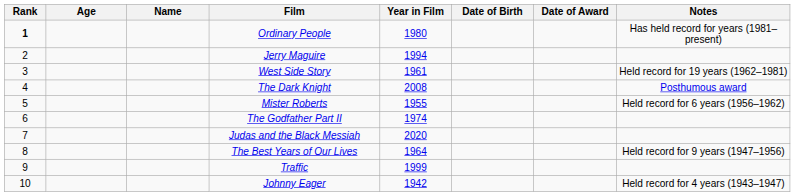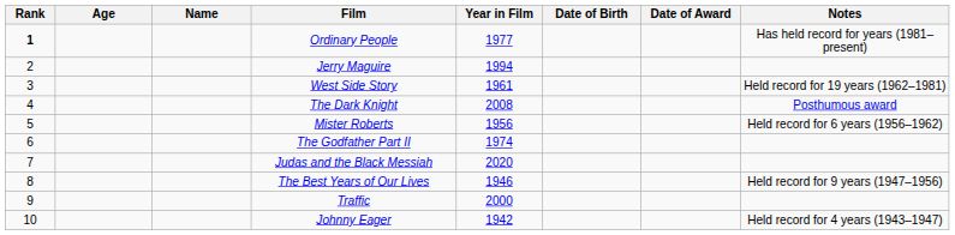 <table class="wikitable sortable" style="text-align: center">
 <tr>
 <th style="width:065px;">Rank</th>
 <th style="width:150px;">Age</th>
 <th style="width:150px;">Name</th>
 <th style="width:325px;">Film</th>
 <th style="width:130px;">Year in Film</th>
 <th style="width:150px;">Date of Birth</th>
 <th style="width:150px;">Date of Award</th>
 <th style="width:325px;">Notes</th>
 </tr>
 <tr>
 <td><strong>1</strong></td>
 <td></td>
 <td></td>
 <td><em><a href='#'>Ordinary People</a></em></td>
-<td><a href='#'>1980</a></td>
+<td><a href='#'>1977</a></td>
 <td></td>
 <td></td>
 <td>Has held record for  years (1981–present)</td>
 </tr>
 <tr>
 <td>2</td>
 <td></td>
 <td></td>
 <td><em><a href='#'>Jerry Maguire</a></em></td>
 <td><a href='#'>1994</a></td>
 <td></td>
 <td></td>
 <td></td>
 </tr>
 <tr>
 <td>3</td>
 <td></td>
 <td></td>
 <td><em><a href='#'>West Side Story</a></em></td>
 <td><a href='#'>1961</a></td>
 <td></td>
 <td></td>
 <td>Held record for 19 years (1962–1981)</td>
 </tr>
 <tr>
 <td>4</td>
 <td></td>
 <td></td>
 <td><em><a href='#'>The Dark Knight</a></em></td>
 <td><a href='#'>2008</a></td>
 <td></td>
 <td></td>
 <td><a href='#'>Posthumous award</a></td>
 </tr>
 <tr>
 <td>5</td>
 <td></td>
 <td></td>
 <td><em><a href='#'>Mister Roberts</a></em></td>
-<td><a href='#'>1955</a></td>
+<td><a href='#'>1956</a></td>
 <td></td>
 <td></td>
 <td>Held record for 6 years (1956–1962)</td>
 </tr>
 <tr>
 <td>6</td>
 <td></td>
 <td></td>
 <td><em><a href='#'>The Godfather Part II</a></em></td>
 <td><a href='#'>1974</a></td>
 <td></td>
 <td></td>
 <td></td>
 </tr>
 <tr>
 <td>7</td>
 <td></td>
 <td></td>
 <td><em><a href='#'>Judas and the Black Messiah</a></em></td>
 <td><a href='#'>2020</a></td>
 <td></td>
 <td></td>
 <td></td>
 </tr>
 <tr>
 <td>8</td>
 <td></td>
 <td></td>
 <td><em><a href='#'>The Best Years of Our Lives</a></em></td>
-<td><a href='#'>1964</a></td>
+<td><a href='#'>1946</a></td>
 <td></td>
 <td></td>
 <td>Held record for 9 years (1947–1956)</td>
 </tr>
 <tr>
 <td>9</td>
 <td></td>
 <td></td>
 <td><em><a href='#'>Traffic</a></em></td>
-<td><a href='#'>1999</a></td>
+<td><a href='#'>2000</a></td>
 <td></td>
 <td></td>
 <td></td>
 </tr>
 <tr>
 <td>10</td>
 <td></td>
 <td></td>
 <td><em><a href='#'>Johnny Eager</a></em></td>
 <td><a href='#'>1942</a></td>
 <td></td>
 <td></td>
 <td>Held record for 4 years (1943–1947)</td>
 </tr>
 </table>
